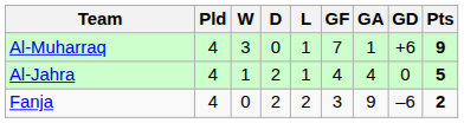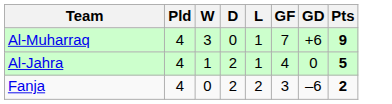 <table class="wikitable" style="text-align:center;">
 <tr>
 <th width=165>Team</th>
 <th width=20>Pld</th>
 <th width=20>W</th>
 <th width=20>D</th>
 <th width=20>L</th>
 <th width=20>GF</th>
-<th width=20>GA</th>
 <th width=20>GD</th>
 <th width=20>Pts</th>
 </tr>
 <tr bgcolor=ccffcc>
 <td style="text-align:left;"> <a href='#'>Al-Muharraq</a></td>
 <td>4</td>
 <td>3</td>
 <td>0</td>
 <td>1</td>
 <td>7</td>
-<td>1</td>
 <td>+6</td>
 <td><strong>9</strong></td>
 </tr>
 <tr bgcolor=ccffcc>
 <td style="text-align:left;"> <a href='#'>Al-Jahra</a></td>
 <td>4</td>
 <td>1</td>
 <td>2</td>
 <td>1</td>
-<td>4</td>
 <td>4</td>
 <td>0</td>
 <td><strong>5</strong></td>
 </tr>
 <tr>
 <td style="text-align:left;"> <a href='#'>Fanja</a></td>
 <td>4</td>
 <td>0</td>
 <td>2</td>
 <td>2</td>
 <td>3</td>
-<td>9</td>
 <td>–6</td>
 <td><strong>2</strong></td>
 </tr>
 </table>
